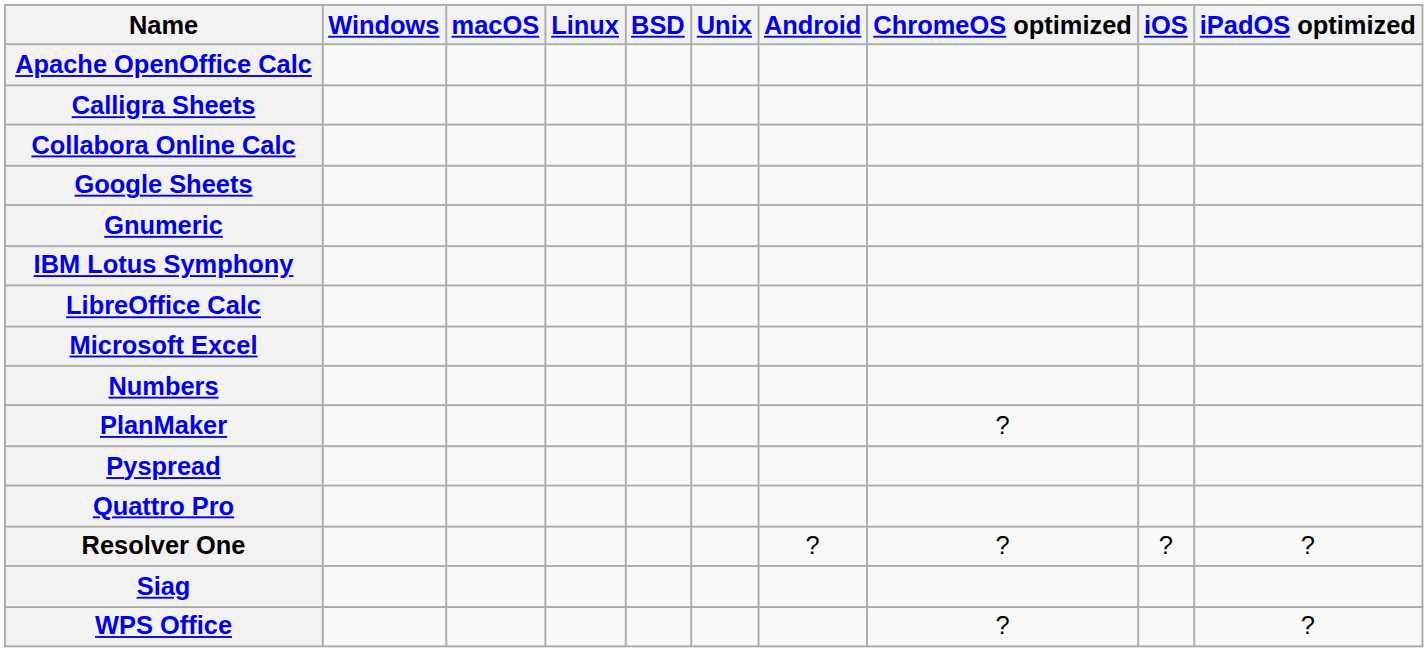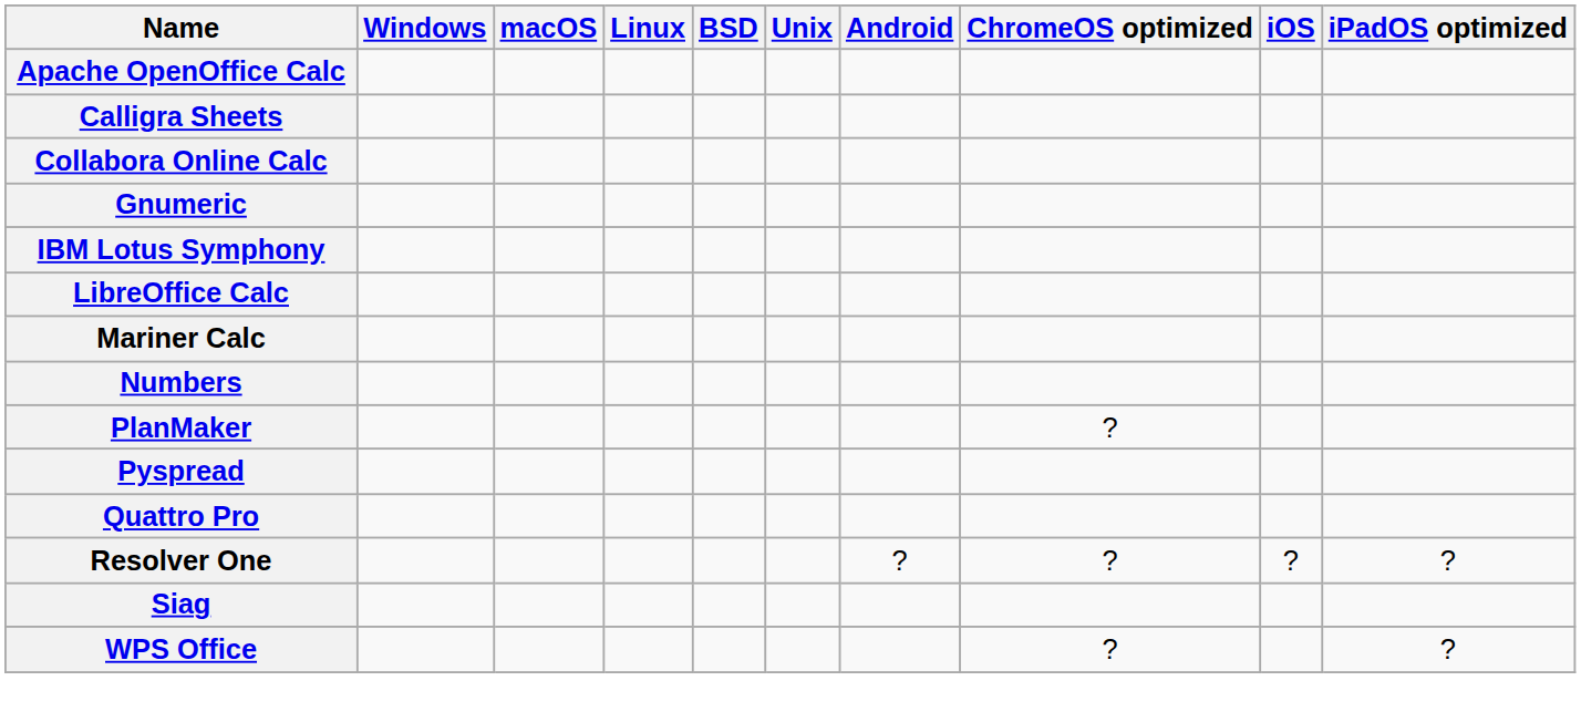 <table class="wikitable sortable" style="font-size: 85%; text-align: center; width: auto;">
 <tr>
 <th style="width: 12em">Name</th>
 <th><a href='#'>Windows</a></th>
 <th><a href='#'>macOS</a></th>
 <th><a href='#'>Linux</a></th>
 <th><a href='#'>BSD</a></th>
 <th><a href='#'>Unix</a></th>
 <th><a href='#'>Android</a></th>
 <th><a href='#'>ChromeOS</a> optimized</th>
 <th><a href='#'>iOS</a></th>
 <th><a href='#'>iPadOS</a> optimized</th>
 </tr>
 <tr>
 <th><a href='#'>Apache OpenOffice Calc</a></th>
 <td></td>
 <td></td>
 <td></td>
 <td></td>
 <td></td>
 <td></td>
 <td></td>
 <td></td>
 <td></td>
 </tr>
 <tr>
 <th><a href='#'>Calligra Sheets</a></th>
 <td></td>
 <td></td>
 <td></td>
 <td></td>
 <td></td>
 <td></td>
 <td></td>
 <td></td>
 <td></td>
 </tr>
 <tr>
 <th><a href='#'>Collabora Online Calc</a></th>
 <td></td>
 <td></td>
 <td></td>
 <td></td>
 <td></td>
 <td></td>
 <td></td>
 <td></td>
 <td></td>
 </tr>
 <tr>
-<th><a href='#'>Google Sheets</a></th>
-<td></td>
-<td></td>
-<td></td>
-<td></td>
-<td></td>
-<td></td>
-<td></td>
-<td></td>
-<td></td>
-</tr>
-<tr>
 <th><a href='#'>Gnumeric</a></th>
 <td></td>
 <td></td>
 <td></td>
 <td></td>
 <td></td>
 <td></td>
 <td></td>
 <td></td>
 <td></td>
 </tr>
 <tr>
 <th><a href='#'>IBM Lotus Symphony</a></th>
 <td></td>
 <td></td>
 <td></td>
 <td></td>
 <td></td>
 <td></td>
 <td></td>
 <td></td>
 <td></td>
 </tr>
 <tr>
 <th><a href='#'>LibreOffice Calc</a></th>
 <td></td>
 <td></td>
 <td></td>
 <td></td>
 <td></td>
 <td></td>
 <td></td>
 <td></td>
 <td></td>
 </tr>
 <tr>
-<th><a href='#'>Microsoft Excel</a></th>
+<th>Mariner Calc</th>
 <td></td>
 <td></td>
 <td></td>
 <td></td>
 <td></td>
 <td></td>
-<td> </td>
+<td></td>
 <td></td>
 <td></td>
 </tr>
 <tr>
 <th><a href='#'>Numbers</a></th>
 <td></td>
 <td></td>
 <td></td>
 <td></td>
 <td></td>
 <td></td>
 <td></td>
 <td></td>
 <td></td>
 </tr>
 <tr>
 <th><a href='#'>PlanMaker</a></th>
 <td></td>
 <td></td>
 <td></td>
 <td></td>
 <td></td>
 <td></td>
 <td>?</td>
 <td></td>
 <td></td>
 </tr>
 <tr>
 <th><a href='#'>Pyspread</a></th>
 <td></td>
 <td></td>
 <td></td>
 <td></td>
 <td></td>
 <td></td>
 <td></td>
 <td></td>
 <td></td>
 </tr>
 <tr>
 <th><a href='#'>Quattro Pro</a></th>
 <td></td>
 <td></td>
 <td></td>
 <td></td>
 <td></td>
 <td></td>
 <td></td>
 <td></td>
 <td></td>
 </tr>
 <tr>
 <th>Resolver One</th>
 <td></td>
 <td></td>
 <td></td>
 <td></td>
 <td></td>
 <td>?</td>
 <td>?</td>
 <td>?</td>
 <td>?</td>
 </tr>
 <tr>
 <th><a href='#'>Siag</a></th>
 <td></td>
 <td></td>
 <td></td>
 <td></td>
 <td></td>
 <td></td>
 <td></td>
 <td></td>
 <td></td>
 </tr>
 <tr>
 <th><a href='#'>WPS Office</a></th>
 <td></td>
 <td></td>
 <td></td>
 <td></td>
 <td></td>
 <td></td>
 <td>?</td>
 <td></td>
 <td>?</td>
 </tr>
 </table>
